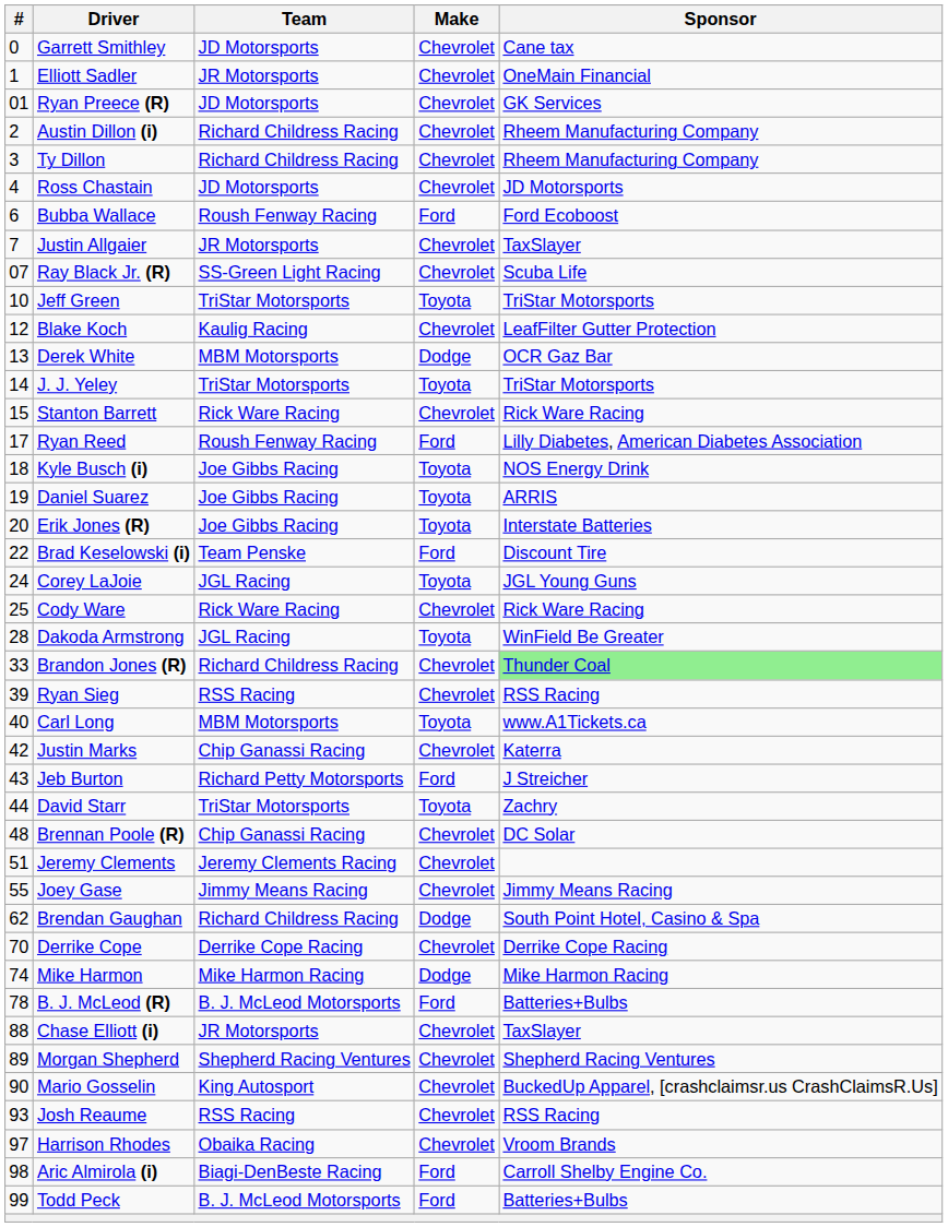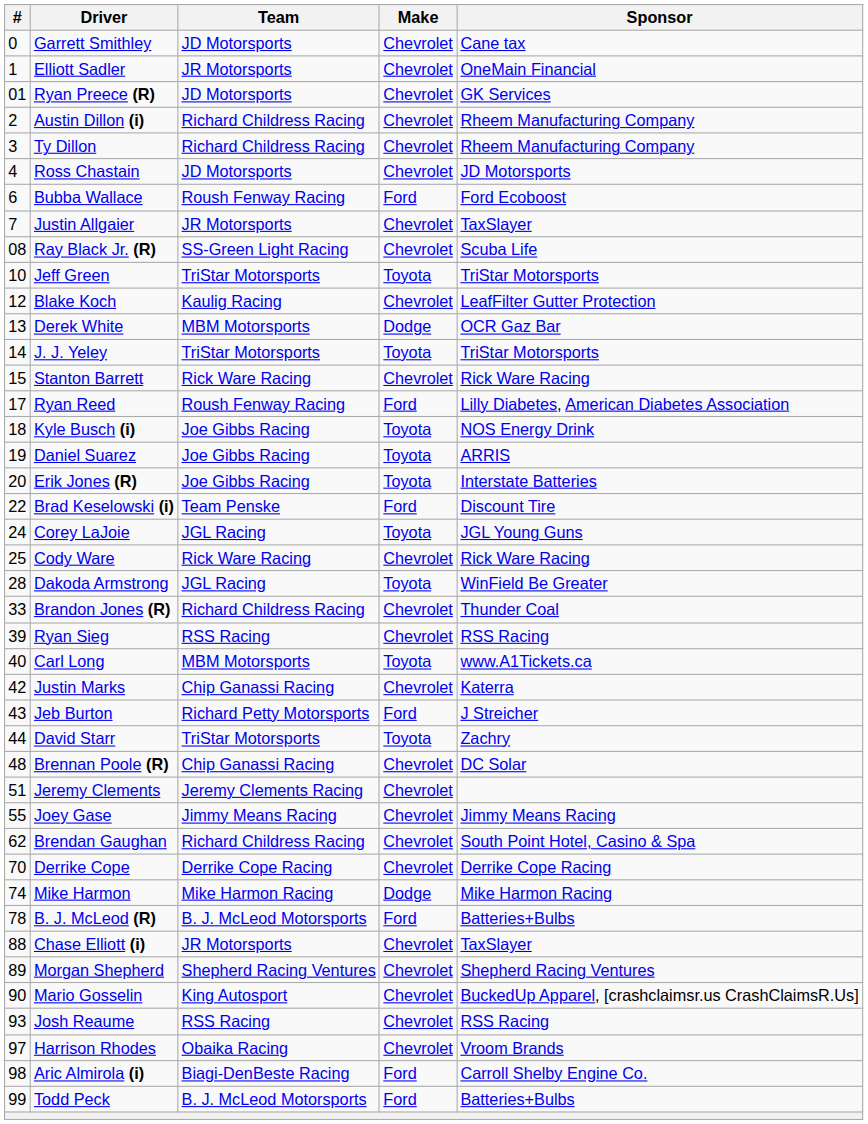 <table class="wikitable" style="font-size:95%">
 <tr>
 <th>#</th>
 <th>Driver</th>
 <th>Team</th>
 <th>Make</th>
 <th>Sponsor</th>
 </tr>
 <tr>
 <td>0</td>
 <td><a href='#'>Garrett Smithley</a></td>
 <td><a href='#'>JD Motorsports</a></td>
 <td><a href='#'>Chevrolet</a></td>
 <td><a href='#'>Cane tax</a></td>
 </tr>
 <tr>
 <td>1</td>
 <td><a href='#'>Elliott Sadler</a></td>
 <td><a href='#'>JR Motorsports</a></td>
 <td><a href='#'>Chevrolet</a></td>
 <td><a href='#'>OneMain Financial</a></td>
 </tr>
 <tr>
 <td>01</td>
 <td><a href='#'>Ryan Preece</a> <strong>(R)</strong></td>
 <td><a href='#'>JD Motorsports</a></td>
 <td><a href='#'>Chevrolet</a></td>
 <td><a href='#'>GK Services</a></td>
 </tr>
 <tr>
 <td>2</td>
 <td><a href='#'>Austin Dillon</a> <strong>(i)</strong></td>
 <td><a href='#'>Richard Childress Racing</a></td>
 <td><a href='#'>Chevrolet</a></td>
 <td><a href='#'>Rheem Manufacturing Company</a></td>
 </tr>
 <tr>
 <td>3</td>
 <td><a href='#'>Ty Dillon</a></td>
 <td><a href='#'>Richard Childress Racing</a></td>
 <td><a href='#'>Chevrolet</a></td>
 <td><a href='#'>Rheem Manufacturing Company</a></td>
 </tr>
 <tr>
 <td>4</td>
 <td><a href='#'>Ross Chastain</a></td>
 <td><a href='#'>JD Motorsports</a></td>
 <td><a href='#'>Chevrolet</a></td>
 <td><a href='#'>JD Motorsports</a></td>
 </tr>
 <tr>
 <td>6</td>
 <td><a href='#'>Bubba Wallace</a></td>
 <td><a href='#'>Roush Fenway Racing</a></td>
 <td><a href='#'>Ford</a></td>
 <td><a href='#'>Ford Ecoboost</a></td>
 </tr>
 <tr>
 <td>7</td>
 <td><a href='#'>Justin Allgaier</a></td>
 <td><a href='#'>JR Motorsports</a></td>
 <td><a href='#'>Chevrolet</a></td>
 <td><a href='#'>TaxSlayer</a></td>
 </tr>
 <tr>
-<td>07</td>
+<td>08</td>
 <td><a href='#'>Ray Black Jr.</a> <strong>(R)</strong></td>
 <td><a href='#'>SS-Green Light Racing</a></td>
 <td><a href='#'>Chevrolet</a></td>
 <td><a href='#'>Scuba Life</a></td>
 </tr>
 <tr>
 <td>10</td>
 <td><a href='#'>Jeff Green</a></td>
 <td><a href='#'>TriStar Motorsports</a></td>
 <td><a href='#'>Toyota</a></td>
 <td><a href='#'>TriStar Motorsports</a></td>
 </tr>
 <tr>
 <td>12</td>
 <td><a href='#'>Blake Koch</a></td>
 <td><a href='#'>Kaulig Racing</a></td>
 <td><a href='#'>Chevrolet</a></td>
 <td><a href='#'>LeafFilter Gutter Protection</a></td>
 </tr>
 <tr>
 <td>13</td>
 <td><a href='#'>Derek White</a></td>
 <td><a href='#'>MBM Motorsports</a></td>
 <td><a href='#'>Dodge</a></td>
 <td><a href='#'>OCR Gaz Bar</a></td>
 </tr>
 <tr>
 <td>14</td>
 <td><a href='#'>J. J. Yeley</a></td>
 <td><a href='#'>TriStar Motorsports</a></td>
 <td><a href='#'>Toyota</a></td>
 <td><a href='#'>TriStar Motorsports</a></td>
 </tr>
 <tr>
 <td>15</td>
 <td><a href='#'>Stanton Barrett</a></td>
 <td><a href='#'>Rick Ware Racing</a></td>
 <td><a href='#'>Chevrolet</a></td>
 <td><a href='#'>Rick Ware Racing</a></td>
 </tr>
 <tr>
 <td>17</td>
 <td><a href='#'>Ryan Reed</a></td>
 <td><a href='#'>Roush Fenway Racing</a></td>
 <td><a href='#'>Ford</a></td>
 <td><a href='#'>Lilly Diabetes</a>, <a href='#'>American Diabetes Association</a></td>
 </tr>
 <tr>
 <td>18</td>
 <td><a href='#'>Kyle Busch</a> <strong>(i)</strong></td>
 <td><a href='#'>Joe Gibbs Racing</a></td>
 <td><a href='#'>Toyota</a></td>
 <td><a href='#'>NOS Energy Drink</a></td>
 </tr>
 <tr>
 <td>19</td>
 <td><a href='#'>Daniel Suarez</a></td>
 <td><a href='#'>Joe Gibbs Racing</a></td>
 <td><a href='#'>Toyota</a></td>
 <td><a href='#'>ARRIS</a></td>
 </tr>
 <tr>
 <td>20</td>
 <td><a href='#'>Erik Jones</a> <strong>(R)</strong></td>
 <td><a href='#'>Joe Gibbs Racing</a></td>
 <td><a href='#'>Toyota</a></td>
 <td><a href='#'>Interstate Batteries</a></td>
 </tr>
 <tr>
 <td>22</td>
 <td><a href='#'>Brad Keselowski</a> <strong>(i)</strong></td>
 <td><a href='#'>Team Penske</a></td>
 <td><a href='#'>Ford</a></td>
 <td><a href='#'>Discount Tire</a></td>
 </tr>
 <tr>
 <td>24</td>
 <td><a href='#'>Corey LaJoie</a></td>
 <td><a href='#'>JGL Racing</a></td>
 <td><a href='#'>Toyota</a></td>
 <td><a href='#'>JGL Young Guns</a></td>
 </tr>
 <tr>
 <td>25</td>
 <td><a href='#'>Cody Ware</a></td>
 <td><a href='#'>Rick Ware Racing</a></td>
 <td><a href='#'>Chevrolet</a></td>
 <td><a href='#'>Rick Ware Racing</a></td>
 </tr>
 <tr>
 <td>28</td>
 <td><a href='#'>Dakoda Armstrong</a></td>
 <td><a href='#'>JGL Racing</a></td>
 <td><a href='#'>Toyota</a></td>
 <td><a href='#'>WinField Be Greater</a></td>
 </tr>
 <tr>
 <td>33</td>
 <td><a href='#'>Brandon Jones</a> <strong>(R)</strong></td>
 <td><a href='#'>Richard Childress Racing</a></td>
 <td><a href='#'>Chevrolet</a></td>
-<td style="background: lightgreen;"><a href='#'>Thunder Coal</a></td>
+<td><a href='#'>Thunder Coal</a></td>
 </tr>
 <tr>
 <td>39</td>
 <td><a href='#'>Ryan Sieg</a></td>
 <td><a href='#'>RSS Racing</a></td>
 <td><a href='#'>Chevrolet</a></td>
 <td><a href='#'>RSS Racing</a></td>
 </tr>
 <tr>
 <td>40</td>
 <td><a href='#'>Carl Long</a></td>
 <td><a href='#'>MBM Motorsports</a></td>
 <td><a href='#'>Toyota</a></td>
 <td><a href='#'>www.A1Tickets.ca	</a></td>
 </tr>
 <tr>
 <td>42</td>
 <td><a href='#'>Justin Marks</a></td>
 <td><a href='#'>Chip Ganassi Racing</a></td>
 <td><a href='#'>Chevrolet</a></td>
 <td><a href='#'>Katerra</a></td>
 </tr>
 <tr>
 <td>43</td>
 <td><a href='#'>Jeb Burton</a></td>
 <td><a href='#'>Richard Petty Motorsports</a></td>
 <td><a href='#'>Ford</a></td>
 <td><a href='#'>J Streicher</a></td>
 </tr>
 <tr>
 <td>44</td>
 <td><a href='#'>David Starr</a></td>
 <td><a href='#'>TriStar Motorsports</a></td>
 <td><a href='#'>Toyota</a></td>
 <td><a href='#'>Zachry</a></td>
 </tr>
 <tr>
 <td>48</td>
 <td><a href='#'>Brennan Poole</a> <strong>(R)</strong></td>
 <td><a href='#'>Chip Ganassi Racing</a></td>
 <td><a href='#'>Chevrolet</a></td>
 <td><a href='#'>DC Solar</a></td>
 </tr>
 <tr>
 <td>51</td>
 <td><a href='#'>Jeremy Clements</a></td>
 <td><a href='#'>Jeremy Clements Racing</a></td>
 <td><a href='#'>Chevrolet</a></td>
 <td></td>
 </tr>
 <tr>
 <td>55</td>
 <td><a href='#'>Joey Gase</a></td>
 <td><a href='#'>Jimmy Means Racing</a></td>
 <td><a href='#'>Chevrolet</a></td>
 <td><a href='#'>Jimmy Means Racing</a></td>
 </tr>
 <tr>
 <td>62</td>
 <td><a href='#'>Brendan Gaughan</a></td>
 <td><a href='#'>Richard Childress Racing</a></td>
-<td><a href='#'>Dodge</a></td>
+<td><a href='#'>Chevrolet</a></td>
 <td><a href='#'>South Point Hotel, Casino & Spa</a></td>
 </tr>
 <tr>
 <td>70</td>
 <td><a href='#'>Derrike Cope</a></td>
 <td><a href='#'>Derrike Cope Racing</a></td>
 <td><a href='#'>Chevrolet</a></td>
 <td><a href='#'>Derrike Cope Racing</a></td>
 </tr>
 <tr>
 <td>74</td>
 <td><a href='#'>Mike Harmon</a></td>
 <td><a href='#'>Mike Harmon Racing</a></td>
 <td><a href='#'>Dodge</a></td>
 <td><a href='#'>Mike Harmon Racing</a></td>
 </tr>
 <tr>
 <td>78</td>
 <td><a href='#'>B. J. McLeod</a> <strong>(R)</strong></td>
 <td><a href='#'>B. J. McLeod Motorsports</a></td>
 <td><a href='#'>Ford</a></td>
 <td><a href='#'>Batteries+Bulbs</a></td>
 </tr>
 <tr>
 <td>88</td>
 <td><a href='#'>Chase Elliott</a> <strong>(i)</strong></td>
 <td><a href='#'>JR Motorsports</a></td>
 <td><a href='#'>Chevrolet</a></td>
 <td><a href='#'>TaxSlayer</a></td>
 </tr>
 <tr>
 <td>89</td>
 <td><a href='#'>Morgan Shepherd</a></td>
 <td><a href='#'>Shepherd Racing Ventures</a></td>
 <td><a href='#'>Chevrolet</a></td>
 <td><a href='#'>Shepherd Racing Ventures</a></td>
 </tr>
 <tr>
 <td>90</td>
 <td><a href='#'>Mario Gosselin</a></td>
 <td><a href='#'>King Autosport</a></td>
 <td><a href='#'>Chevrolet</a></td>
 <td><a href='#'>BuckedUp Apparel</a>, [crashclaimsr.us CrashClaimsR.Us]</td>
 </tr>
 <tr>
 <td>93</td>
 <td><a href='#'>Josh Reaume</a></td>
 <td><a href='#'>RSS Racing</a></td>
 <td><a href='#'>Chevrolet</a></td>
 <td><a href='#'>RSS Racing</a></td>
 </tr>
 <tr>
 <td>97</td>
 <td><a href='#'>Harrison Rhodes</a></td>
 <td><a href='#'>Obaika Racing</a></td>
 <td><a href='#'>Chevrolet</a></td>
 <td><a href='#'>Vroom Brands</a></td>
 </tr>
 <tr>
 <td>98</td>
 <td><a href='#'>Aric Almirola</a> <strong>(i)</strong></td>
 <td><a href='#'>Biagi-DenBeste Racing</a></td>
 <td><a href='#'>Ford</a></td>
 <td><a href='#'>Carroll Shelby Engine Co.</a></td>
 </tr>
 <tr>
 <td>99</td>
 <td><a href='#'>Todd Peck</a></td>
 <td><a href='#'>B. J. McLeod Motorsports</a></td>
 <td><a href='#'>Ford</a></td>
 <td><a href='#'>Batteries+Bulbs</a></td>
 </tr>
 <tr>
 <th colspan="5"></th>
 </tr>
 </table>
